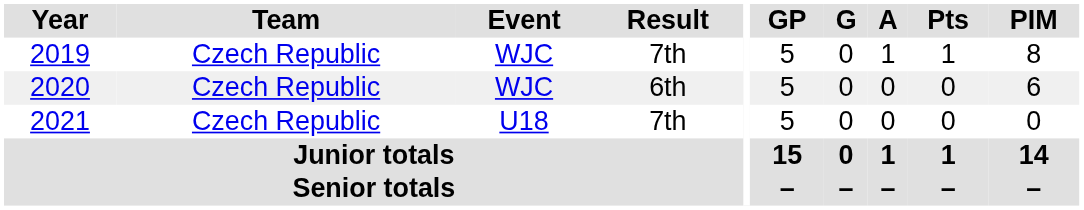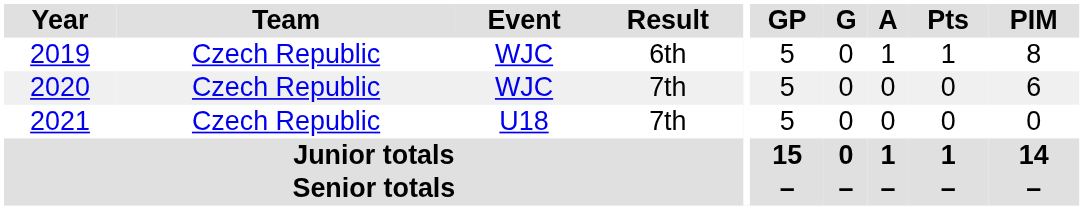 <table border="0" cellpadding="1" cellspacing="0" ID="Table3" style="text-align:center; width:40em;">
 <tr bgcolor="#e0e0e0">
 <th>Year</th>
 <th>Team</th>
 <th>Event</th>
 <th>Result</th>
 <th rowspan="99" bgcolor="#ffffff"></th>
 <th>GP</th>
 <th>G</th>
 <th>A</th>
 <th>Pts</th>
 <th>PIM</th>
 </tr>
 <tr>
 <td><a href='#'>2019</a></td>
 <td><a href='#'>Czech Republic</a></td>
 <td><a href='#'>WJC</a></td>
-<td>7th</td>
+<td>6th</td>
 <td>5</td>
 <td>0</td>
 <td>1</td>
 <td>1</td>
 <td>8</td>
 </tr>
 <tr bgcolor="#f0f0f0">
 <td><a href='#'>2020</a></td>
 <td><a href='#'>Czech Republic</a></td>
 <td><a href='#'>WJC</a></td>
-<td>6th</td>
+<td>7th</td>
 <td>5</td>
 <td>0</td>
 <td>0</td>
 <td>0</td>
 <td>6</td>
 </tr>
 <tr>
 <td><a href='#'>2021</a></td>
 <td><a href='#'>Czech Republic</a></td>
 <td><a href='#'>U18</a></td>
 <td>7th</td>
 <td>5</td>
 <td>0</td>
 <td>0</td>
 <td>0</td>
 <td>0</td>
 </tr>
 <tr bgcolor="#e0e0e0">
 <th colspan="4">Junior totals</th>
 <th>15</th>
 <th>0</th>
 <th>1</th>
 <th>1</th>
 <th>14</th>
 </tr>
 <tr bgcolor="#e0e0e0">
 <th colspan="4">Senior totals</th>
 <th>–</th>
 <th>–</th>
 <th>–</th>
 <th>–</th>
 <th>–</th>
 </tr>
 </table>
